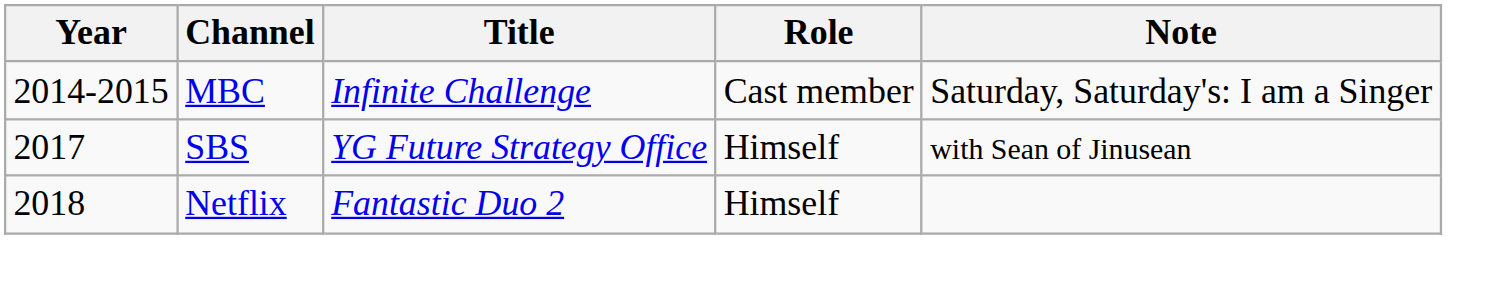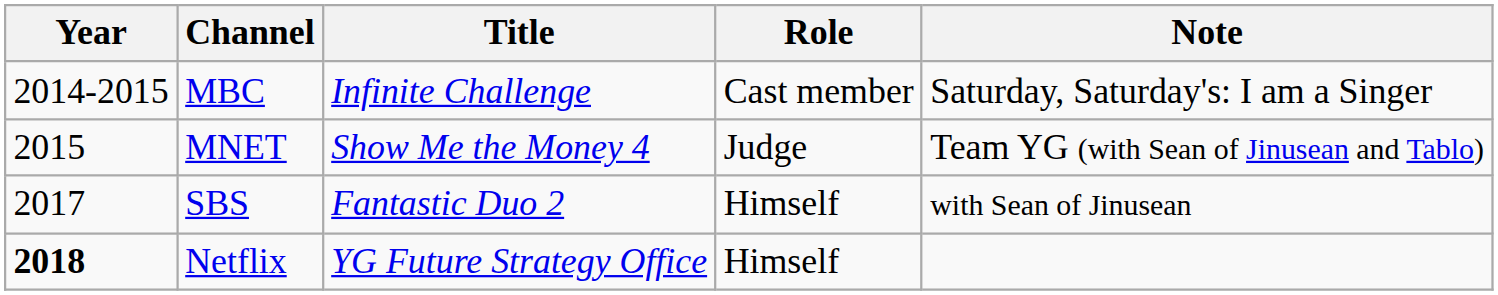 <table class="wikitable">
 <tr>
 <th>Year</th>
 <th>Channel</th>
 <th>Title</th>
 <th>Role</th>
 <th>Note</th>
 </tr>
 <tr>
 <td>2014-2015</td>
 <td><a href='#'>MBC</a></td>
 <td><em><a href='#'>Infinite Challenge</a></em></td>
 <td>Cast member</td>
 <td>Saturday, Saturday's: I am a Singer</td>
 </tr>
 <tr>
+<td>2015</td>
+<td><a href='#'>MNET</a></td>
+<td><em><a href='#'>Show Me the Money 4</a></em></td>
+<td>Judge</td>
+<td>Team YG <small>(with Sean of <a href='#'>Jinusean</a> and <a href='#'>Tablo</a>)</small></td>
+</tr>
+<tr>
 <td>2017</td>
 <td><a href='#'>SBS</a></td>
-<td><em><a href='#'>YG Future Strategy Office</a></em></td>
+<td><em><a href='#'>Fantastic Duo 2</a></em></td>
 <td>Himself</td>
 <td><small>with Sean of Jinusean</small></td>
 </tr>
 <tr>
-<td>2018</td>
+<td><strong>2018</strong></td>
 <td><a href='#'>Netflix</a></td>
-<td><em><a href='#'>Fantastic Duo 2</a></em></td>
+<td><em><a href='#'>YG Future Strategy Office</a></em></td>
 <td>Himself</td>
 <td></td>
 </tr>
 </table>
